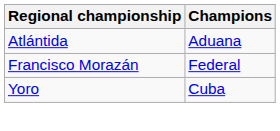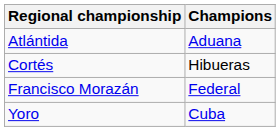 <table class="wikitable">
 <tr>
 <th>Regional championship</th>
 <th>Champions</th>
 </tr>
 <tr>
 <td><a href='#'>Atlántida</a></td>
 <td><a href='#'>Aduana</a></td>
 </tr>
 <tr>
+<td><a href='#'>Cortés</a></td>
+<td>Hibueras</td>
+</tr>
+<tr>
 <td><a href='#'>Francisco Morazán</a></td>
 <td><a href='#'>Federal</a></td>
 </tr>
 <tr>
 <td><a href='#'>Yoro</a></td>
 <td><a href='#'>Cuba</a></td>
 </tr>
 </table>
